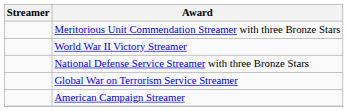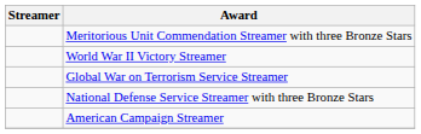 <table class="wikitable" style="margin:1em auto;">
 <tr>
 <th>Streamer</th>
 <th>Award</th>
 </tr>
 <tr>
 <td></td>
 <td><a href='#'>Meritorious Unit Commendation Streamer</a> with three Bronze Stars</td>
 </tr>
 <tr>
 <td></td>
 <td><a href='#'>World War II Victory Streamer</a></td>
 </tr>
 <tr>
 <td></td>
-<td><a href='#'>National Defense Service Streamer</a> with three Bronze Stars</td>
+<td><a href='#'>Global War on Terrorism Service Streamer</a></td>
 </tr>
 <tr>
 <td></td>
-<td><a href='#'>Global War on Terrorism Service Streamer</a></td>
+<td><a href='#'>National Defense Service Streamer</a> with three Bronze Stars</td>
 </tr>
 <tr>
 <td></td>
 <td><a href='#'>American Campaign Streamer</a></td>
 </tr>
 <tr>
 </tr>
 </table>
